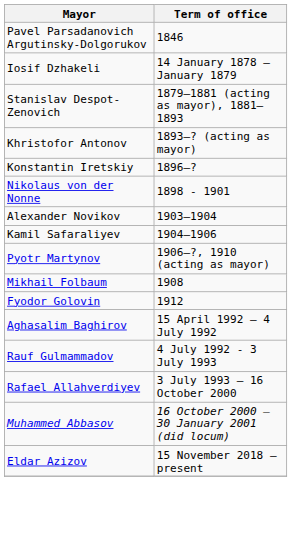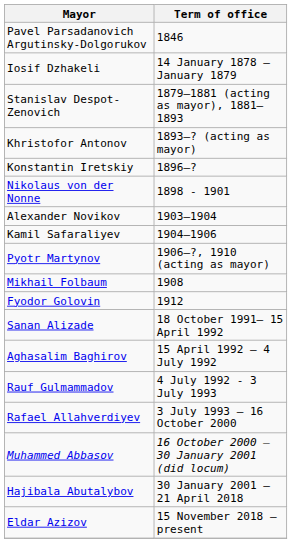 <table class="wikitable">
 <tr>
 <th width="170">Mayor</th>
 <th width="150">Term of office</th>
 </tr>
 <tr>
 <td>Pavel Parsadanovich Argutinsky-Dolgorukov</td>
 <td>1846</td>
 </tr>
 <tr>
 <td>Iosif Dzhakeli</td>
 <td>14 January 1878 – January 1879</td>
 </tr>
 <tr>
 <td>Stanislav Despot-Zenovich</td>
 <td>1879–1881 (acting as mayor), 1881–1893</td>
 </tr>
 <tr>
 <td>Khristofor Antonov</td>
 <td>1893–? (acting as mayor)</td>
 </tr>
 <tr>
 <td>Konstantin Iretskiy</td>
 <td>1896–?</td>
 </tr>
 <tr>
 <td><a href='#'>Nikolaus von der Nonne</a></td>
 <td>1898 - 1901</td>
 </tr>
 <tr>
 <td>Alexander Novikov</td>
 <td>1903–1904</td>
 </tr>
 <tr>
 <td>Kamil Safaraliyev</td>
 <td>1904–1906</td>
 </tr>
 <tr>
 <td><a href='#'>Pyotr Martynov</a></td>
 <td>1906–?, 1910 (acting as mayor)</td>
 </tr>
 <tr>
 <td><a href='#'>Mikhail Folbaum</a></td>
 <td>1908</td>
 </tr>
 <tr>
 <td><a href='#'>Fyodor Golovin</a></td>
 <td>1912</td>
 </tr>
 <tr>
+<td><a href='#'>Sanan Alizade</a></td>
+<td>18 October 1991– 15 April 1992</td>
+</tr>
+<tr>
 <td><a href='#'>Aghasalim Baghirov</a></td>
 <td>15 April 1992 – 4 July 1992</td>
 </tr>
 <tr>
 <td><a href='#'>Rauf Gulmammadov</a></td>
 <td>4 July 1992 - 3 July 1993</td>
 </tr>
 <tr>
 <td><a href='#'>Rafael Allahverdiyev</a></td>
 <td>3 July 1993 – 16 October 2000</td>
 </tr>
 <tr>
 <td><em><a href='#'>Muhammed Abbasov</a></em></td>
 <td><em>16 October 2000 – 30 January 2001 (did locum)</em></td>
 </tr>
 <tr>
+<td><a href='#'>Hajibala Abutalybov</a></td>
+<td>30 January 2001 – 21 April 2018</td>
+</tr>
+<tr>
 <td><a href='#'>Eldar Azizov</a></td>
 <td>15 November 2018 – present</td>
 </tr>
 <tr>
 </tr>
 </table>
